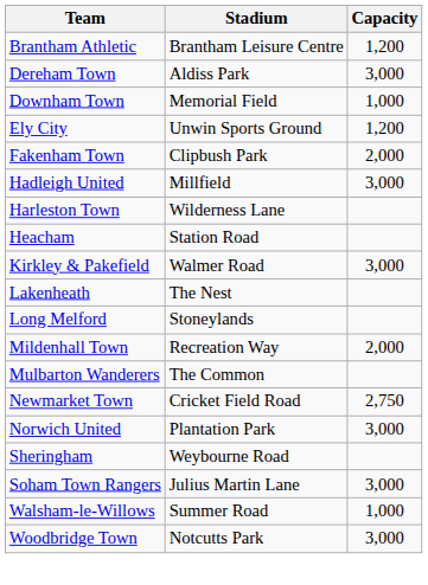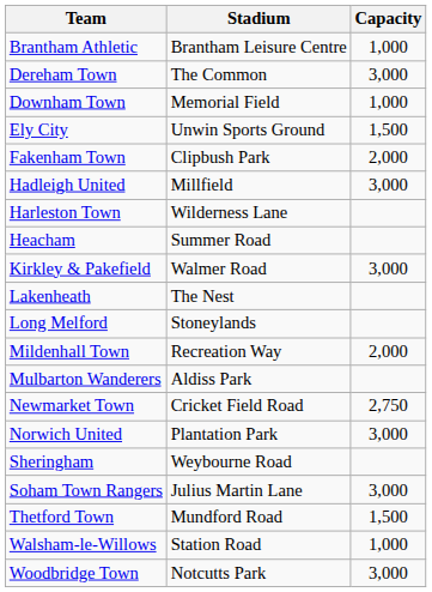 <table class="wikitable sortable">
 <tr>
 <th>Team</th>
 <th>Stadium</th>
 <th>Capacity</th>
 </tr>
 <tr>
 <td><a href='#'>Brantham Athletic</a></td>
 <td>Brantham Leisure Centre</td>
-<td align="center">1,200</td>
+<td align="center">1,000</td>
 </tr>
 <tr>
 <td><a href='#'>Dereham Town</a></td>
-<td>Aldiss Park</td>
+<td>The Common</td>
 <td align="center">3,000</td>
 </tr>
 <tr>
 <td><a href='#'>Downham Town</a></td>
 <td>Memorial Field</td>
 <td align="center">1,000</td>
 </tr>
 <tr>
 <td><a href='#'>Ely City</a></td>
 <td>Unwin Sports Ground</td>
-<td align="center">1,200</td>
+<td align="center">1,500</td>
 </tr>
 <tr>
 <td><a href='#'>Fakenham Town</a></td>
 <td>Clipbush Park</td>
 <td align="center">2,000</td>
 </tr>
 <tr>
 <td><a href='#'>Hadleigh United</a></td>
 <td>Millfield</td>
 <td align="center">3,000</td>
 </tr>
 <tr>
 <td><a href='#'>Harleston Town</a></td>
 <td>Wilderness Lane</td>
 <td align="center"></td>
 </tr>
 <tr>
 <td><a href='#'>Heacham</a></td>
-<td>Station Road</td>
+<td>Summer Road</td>
 <td align="center"></td>
 </tr>
 <tr>
 <td><a href='#'>Kirkley & Pakefield</a></td>
 <td>Walmer Road</td>
 <td align="center">3,000</td>
 </tr>
 <tr>
 <td><a href='#'>Lakenheath</a></td>
 <td>The Nest</td>
 <td align="center"></td>
 </tr>
 <tr>
 <td><a href='#'>Long Melford</a></td>
 <td>Stoneylands</td>
 <td align="center"></td>
 </tr>
 <tr>
 <td><a href='#'>Mildenhall Town</a></td>
 <td>Recreation Way</td>
 <td align="center">2,000</td>
 </tr>
 <tr>
 <td><a href='#'>Mulbarton Wanderers</a></td>
-<td>The Common</td>
+<td>Aldiss Park</td>
 <td align="center"></td>
 </tr>
 <tr>
 <td><a href='#'>Newmarket Town</a></td>
 <td>Cricket Field Road</td>
 <td align="center">2,750</td>
 </tr>
 <tr>
 <td><a href='#'>Norwich United</a></td>
 <td>Plantation Park</td>
 <td align="center">3,000</td>
 </tr>
 <tr>
 <td><a href='#'>Sheringham</a></td>
 <td>Weybourne Road</td>
 <td align="center"></td>
 </tr>
 <tr>
 <td><a href='#'>Soham Town Rangers</a></td>
 <td>Julius Martin Lane</td>
 <td align="center">3,000</td>
 </tr>
 <tr>
+<td><a href='#'>Thetford Town</a></td>
+<td>Mundford Road</td>
+<td align="center">1,500</td>
+</tr>
+<tr>
 <td><a href='#'>Walsham-le-Willows</a></td>
-<td>Summer Road</td>
+<td>Station Road</td>
 <td align="center">1,000</td>
 </tr>
 <tr>
 <td><a href='#'>Woodbridge Town</a></td>
 <td>Notcutts Park</td>
 <td align="center">3,000</td>
 </tr>
 </table>
